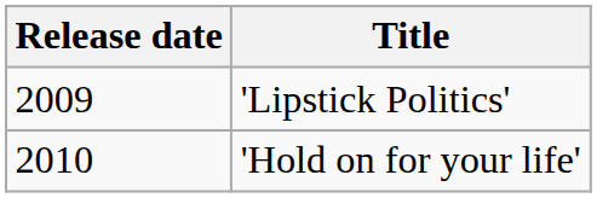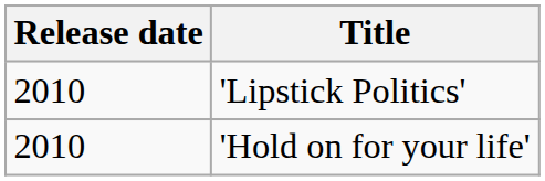 <table class="wikitable">
 <tr>
 <th>Release date</th>
 <th>Title</th>
 </tr>
 <tr>
-<td>2009</td>
+<td>2010</td>
 <td>'Lipstick Politics'</td>
 </tr>
 <tr>
 <td>2010</td>
 <td>'Hold on for your life'</td>
 </tr>
 </table>
